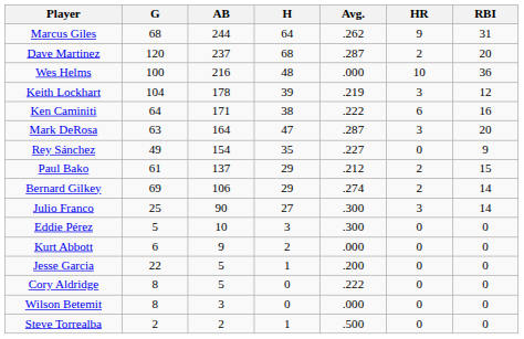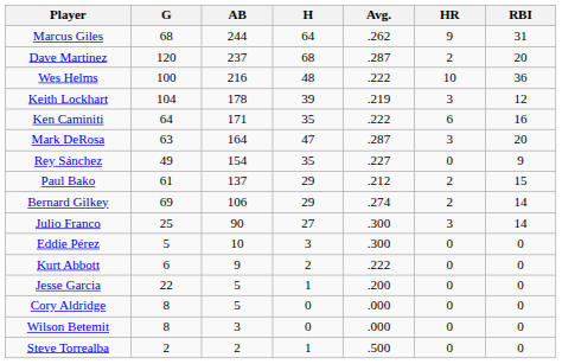 <table class="wikitable sortable">
 <tr>
 <th bgcolor="#DDDDFF" width="16%">Player</th>
 <th bgcolor="#DDDDFF" width="9%">G</th>
 <th bgcolor="#DDDDFF" width="9%">AB</th>
 <th bgcolor="#DDDDFF" width="9%">H</th>
 <th bgcolor="#DDDDFF" width="9%">Avg.</th>
 <th bgcolor="#DDDDFF" width="9%">HR</th>
 <th bgcolor="#DDDDFF" width="9%">RBI</th>
 </tr>
 <tr align="center">
 <td><a href='#'>Marcus Giles</a></td>
 <td>68</td>
 <td>244</td>
 <td>64</td>
 <td>.262</td>
 <td>9</td>
 <td>31</td>
 </tr>
 <tr align="center">
 <td><a href='#'>Dave Martinez</a></td>
 <td>120</td>
 <td>237</td>
 <td>68</td>
 <td>.287</td>
 <td>2</td>
 <td>20</td>
 </tr>
 <tr align="center">
 <td><a href='#'>Wes Helms</a></td>
 <td>100</td>
 <td>216</td>
 <td>48</td>
-<td>.000</td>
+<td>.222</td>
 <td>10</td>
 <td>36</td>
 </tr>
 <tr align=center>
 <td><a href='#'>Keith Lockhart</a></td>
 <td>104</td>
 <td>178</td>
 <td>39</td>
 <td>.219</td>
 <td>3</td>
 <td>12</td>
 </tr>
 <tr align=center>
 <td><a href='#'>Ken Caminiti</a></td>
 <td>64</td>
 <td>171</td>
-<td>38</td>
+<td>35</td>
 <td>.222</td>
 <td>6</td>
 <td>16</td>
 </tr>
 <tr align="center">
 <td><a href='#'>Mark DeRosa</a></td>
 <td>63</td>
 <td>164</td>
 <td>47</td>
 <td>.287</td>
 <td>3</td>
 <td>20</td>
 </tr>
 <tr align=center>
 <td><a href='#'>Rey Sánchez</a></td>
 <td>49</td>
 <td>154</td>
 <td>35</td>
 <td>.227</td>
 <td>0</td>
 <td>9</td>
 </tr>
 <tr align=center>
 <td><a href='#'>Paul Bako</a></td>
 <td>61</td>
 <td>137</td>
 <td>29</td>
 <td>.212</td>
 <td>2</td>
 <td>15</td>
 </tr>
 <tr align=center>
 <td><a href='#'>Bernard Gilkey</a></td>
 <td>69</td>
 <td>106</td>
 <td>29</td>
 <td>.274</td>
 <td>2</td>
 <td>14</td>
 </tr>
 <tr align="center">
 <td><a href='#'>Julio Franco</a></td>
 <td>25</td>
 <td>90</td>
 <td>27</td>
 <td>.300</td>
 <td>3</td>
 <td>14</td>
 </tr>
 <tr align=center>
 <td><a href='#'>Eddie Pérez</a></td>
 <td>5</td>
 <td>10</td>
 <td>3</td>
 <td>.300</td>
 <td>0</td>
 <td>0</td>
 </tr>
 <tr align=center>
 <td><a href='#'>Kurt Abbott</a></td>
 <td>6</td>
 <td>9</td>
 <td>2</td>
-<td>.000</td>
+<td>.222</td>
 <td>0</td>
 <td>0</td>
 </tr>
 <tr align=center>
 <td><a href='#'>Jesse Garcia</a></td>
 <td>22</td>
 <td>5</td>
 <td>1</td>
 <td>.200</td>
 <td>0</td>
 <td>0</td>
 </tr>
 <tr align=center>
 <td><a href='#'>Cory Aldridge</a></td>
 <td>8</td>
 <td>5</td>
 <td>0</td>
-<td>.222</td>
+<td>.000</td>
 <td>0</td>
 <td>0</td>
 </tr>
 <tr align=center>
 <td><a href='#'>Wilson Betemit</a></td>
 <td>8</td>
 <td>3</td>
 <td>0</td>
 <td>.000</td>
 <td>0</td>
 <td>0</td>
 </tr>
 <tr align=center>
 <td><a href='#'>Steve Torrealba</a></td>
 <td>2</td>
 <td>2</td>
 <td>1</td>
 <td>.500</td>
 <td>0</td>
 <td>0</td>
 </tr>
 </table>
